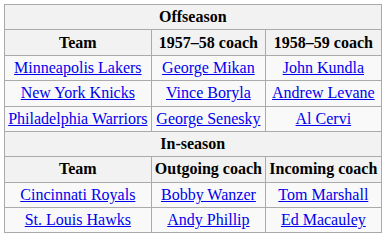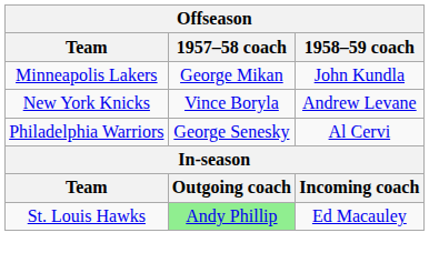 <table class="wikitable" border="1" style="text-align: center">
 <tr>
 <th colspan="3">Offseason</th>
 </tr>
 <tr>
 <th>Team</th>
 <th>1957–58 coach</th>
 <th>1958–59 coach</th>
 </tr>
 <tr>
 <td><a href='#'>Minneapolis Lakers</a></td>
 <td><a href='#'>George Mikan</a></td>
 <td><a href='#'>John Kundla</a></td>
 </tr>
 <tr>
 <td><a href='#'>New York Knicks</a></td>
 <td><a href='#'>Vince Boryla</a></td>
 <td><a href='#'>Andrew Levane</a></td>
 </tr>
 <tr>
 <td><a href='#'>Philadelphia Warriors</a></td>
 <td><a href='#'>George Senesky</a></td>
 <td><a href='#'>Al Cervi</a></td>
 </tr>
 <tr>
 <th colspan="3">In-season</th>
 </tr>
 <tr>
 <th>Team</th>
 <th>Outgoing coach</th>
 <th>Incoming coach</th>
 </tr>
 <tr>
-<td><a href='#'>Cincinnati Royals</a></td>
-<td><a href='#'>Bobby Wanzer</a></td>
-<td><a href='#'>Tom Marshall</a></td>
-</tr>
-<tr>
 <td><a href='#'>St. Louis Hawks</a></td>
-<td><a href='#'>Andy Phillip</a></td>
+<td style="background: lightgreen;"><a href='#'>Andy Phillip</a></td>
 <td><a href='#'>Ed Macauley</a></td>
 </tr>
 </table>
